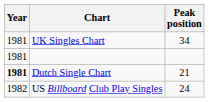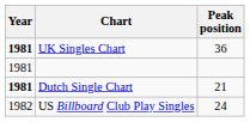 <table class="wikitable sortable">
 <tr>
 <th>Year</th>
 <th>Chart</th>
 <th>Peak<br>position</th>
 </tr>
 <tr>
-<td style="text-align:center">1981</td>
+<td style="text-align:center"><strong>1981</strong></td>
 <td><a href='#'>UK Singles Chart</a></td>
-<td style="text-align:center">34</td>
+<td style="text-align:center">36</td>
 </tr>
 <tr>
 <td style="text-align:center">1981</td>
 <td></td>
 </tr>
 <tr>
 <td style="text-align:center"><strong>1981</strong></td>
 <td><a href='#'>Dutch Single Chart</a></td>
 <td style="text-align:center">21</td>
 </tr>
 <tr>
 <td style="text-align:center">1982</td>
 <td>US <em><a href='#'>Billboard</a></em> <a href='#'>Club Play Singles</a></td>
 <td style="text-align:center">24</td>
 </tr>
 </table>
